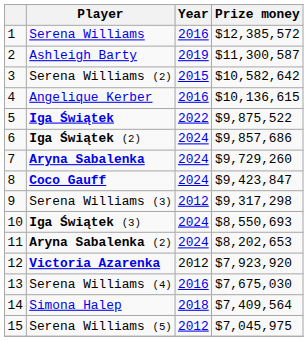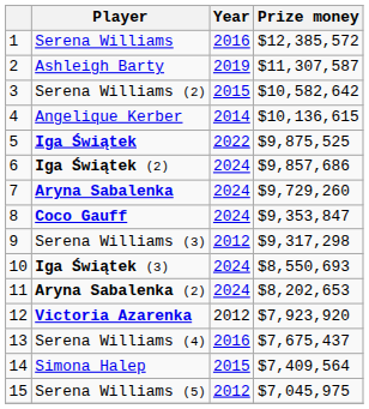 <table class="wikitable sortable" style="font-size:95%">
 <tr>
 <th></th>
 <th>Player</th>
 <th>Year</th>
 <th>Prize money</th>
 </tr>
 <tr>
 <td>1</td>
 <td> <a href='#'>Serena Williams</a></td>
 <td><a href='#'>2016</a></td>
 <td>$12,385,572</td>
 </tr>
 <tr>
 <td>2</td>
 <td> <a href='#'>Ashleigh Barty</a></td>
 <td><a href='#'>2019</a></td>
-<td>$11,300,587</td>
+<td>$11,307,587</td>
 </tr>
 <tr>
 <td>3</td>
 <td> Serena Williams <small>(2)</small></td>
 <td><a href='#'>2015</a></td>
 <td>$10,582,642</td>
 </tr>
 <tr>
 <td>4</td>
 <td> <a href='#'>Angelique Kerber</a></td>
-<td><a href='#'>2016</a></td>
+<td><a href='#'>2014</a></td>
 <td>$10,136,615</td>
 </tr>
 <tr>
 <td>5</td>
 <td> <strong><a href='#'>Iga Świątek</a></strong></td>
 <td><a href='#'>2022</a></td>
-<td>$9,875,522</td>
+<td>$9,875,525</td>
 </tr>
 <tr>
 <td>6</td>
 <td> <strong>Iga Świątek</strong> <small>(2)</small></td>
 <td><a href='#'>2024</a></td>
 <td>$9,857,686</td>
 </tr>
 <tr>
 <td>7</td>
 <td> <strong><a href='#'>Aryna Sabalenka</a></strong></td>
 <td><a href='#'>2024</a></td>
 <td>$9,729,260</td>
 </tr>
 <tr>
 <td>8</td>
 <td> <strong><a href='#'>Coco Gauff</a></strong></td>
 <td><a href='#'>2024</a></td>
-<td>$9,423,847</td>
+<td>$9,353,847</td>
 </tr>
 <tr>
 <td>9</td>
 <td> Serena Williams <small>(3)</small></td>
 <td><a href='#'>2012</a></td>
 <td>$9,317,298</td>
 </tr>
 <tr>
 <td>10</td>
 <td> <strong>Iga Świątek</strong> <small>(3)</small></td>
 <td><a href='#'>2024</a></td>
 <td>$8,550,693</td>
 </tr>
 <tr>
 <td>11</td>
 <td> <strong>Aryna Sabalenka</strong> <small>(2)</small></td>
 <td><a href='#'>2024</a></td>
 <td>$8,202,653</td>
 </tr>
 <tr>
 <td>12</td>
 <td> <strong><a href='#'>Victoria Azarenka</a></strong></td>
 <td>2012</td>
 <td>$7,923,920</td>
 </tr>
 <tr>
 <td>13</td>
 <td> Serena Williams <small>(4)</small></td>
 <td><a href='#'>2016</a></td>
-<td>$7,675,030</td>
+<td>$7,675,437</td>
 </tr>
 <tr>
 <td>14</td>
 <td> <a href='#'>Simona Halep</a></td>
-<td><a href='#'>2018</a></td>
+<td><a href='#'>2015</a></td>
 <td>$7,409,564</td>
 </tr>
 <tr>
 <td>15</td>
 <td> Serena Williams <small>(5)</small></td>
 <td><a href='#'>2012</a></td>
 <td>$7,045,975</td>
 </tr>
 <tr>
 </tr>
 </table>
